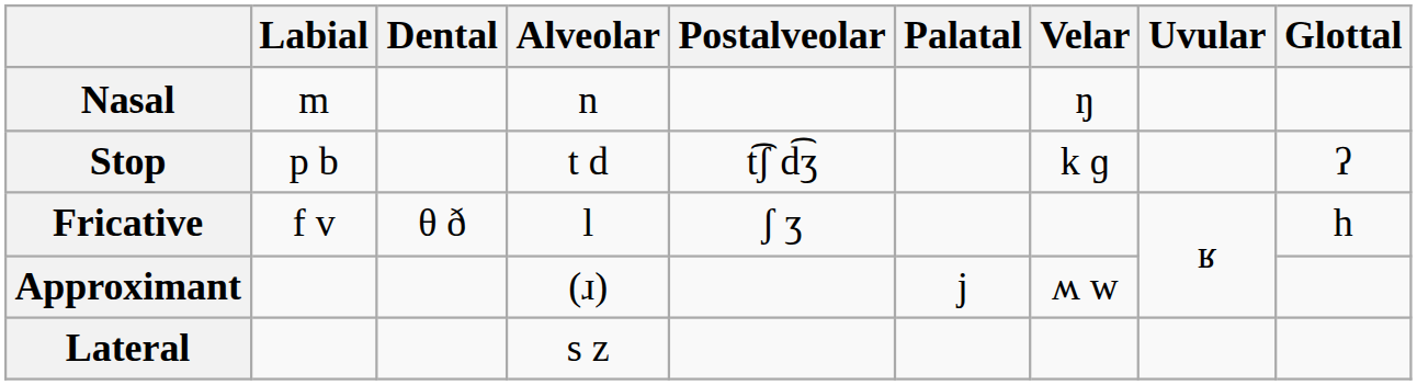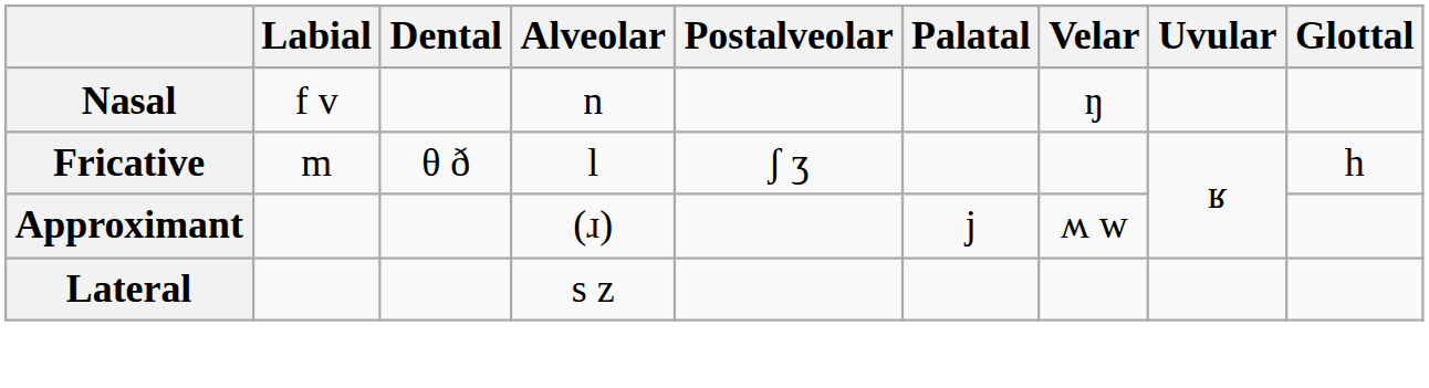 <table class="wikitable">
 <tr>
 <th></th>
 <th>Labial</th>
 <th>Dental</th>
 <th>Alveolar</th>
 <th>Postalveolar</th>
 <th>Palatal</th>
 <th>Velar</th>
 <th>Uvular</th>
 <th>Glottal</th>
 </tr>
 <tr>
 <th>Nasal</th>
-<td style="text-align: center;">m</td>
+<td style="text-align: center;">f v</td>
 <td></td>
 <td style="text-align: center;">n</td>
 <td></td>
 <td></td>
 <td style="text-align: center;">ŋ</td>
 <td style="text-align: center;"></td>
 <td></td>
 </tr>
 <tr>
-<th>Stop</th>
-<td style="text-align: center;">p b</td>
-<td></td>
-<td style="text-align: center;">t d</td>
-<td style="text-align: center;">t͡ʃ d͡ʒ</td>
-<td></td>
-<td style="text-align: center;">k ɡ</td>
-<td></td>
-<td style="text-align: center;">ʔ</td>
-</tr>
-<tr>
 <th>Fricative</th>
-<td style="text-align: center;">f v</td>
+<td style="text-align: center;">m</td>
 <td style="text-align: center;">θ ð</td>
 <td style="text-align: center;">l</td>
 <td style="text-align: center;">ʃ ʒ</td>
 <td></td>
 <td style="text-align: center;"></td>
 <td rowspan="2" style="text-align: center;">ʁ</td>
 <td style="text-align: center;">h</td>
 </tr>
 <tr>
 <th>Approximant</th>
 <td></td>
 <td></td>
 <td style="text-align: center;">(ɹ)</td>
 <td></td>
 <td style="text-align: center;">j</td>
 <td style="text-align: center;">ʍ w</td>
 <td></td>
 </tr>
 <tr>
 <th>Lateral</th>
 <td></td>
 <td></td>
 <td style="text-align: center;">s z</td>
 <td></td>
 <td></td>
 <td></td>
 <td></td>
 <td></td>
 </tr>
 </table>
